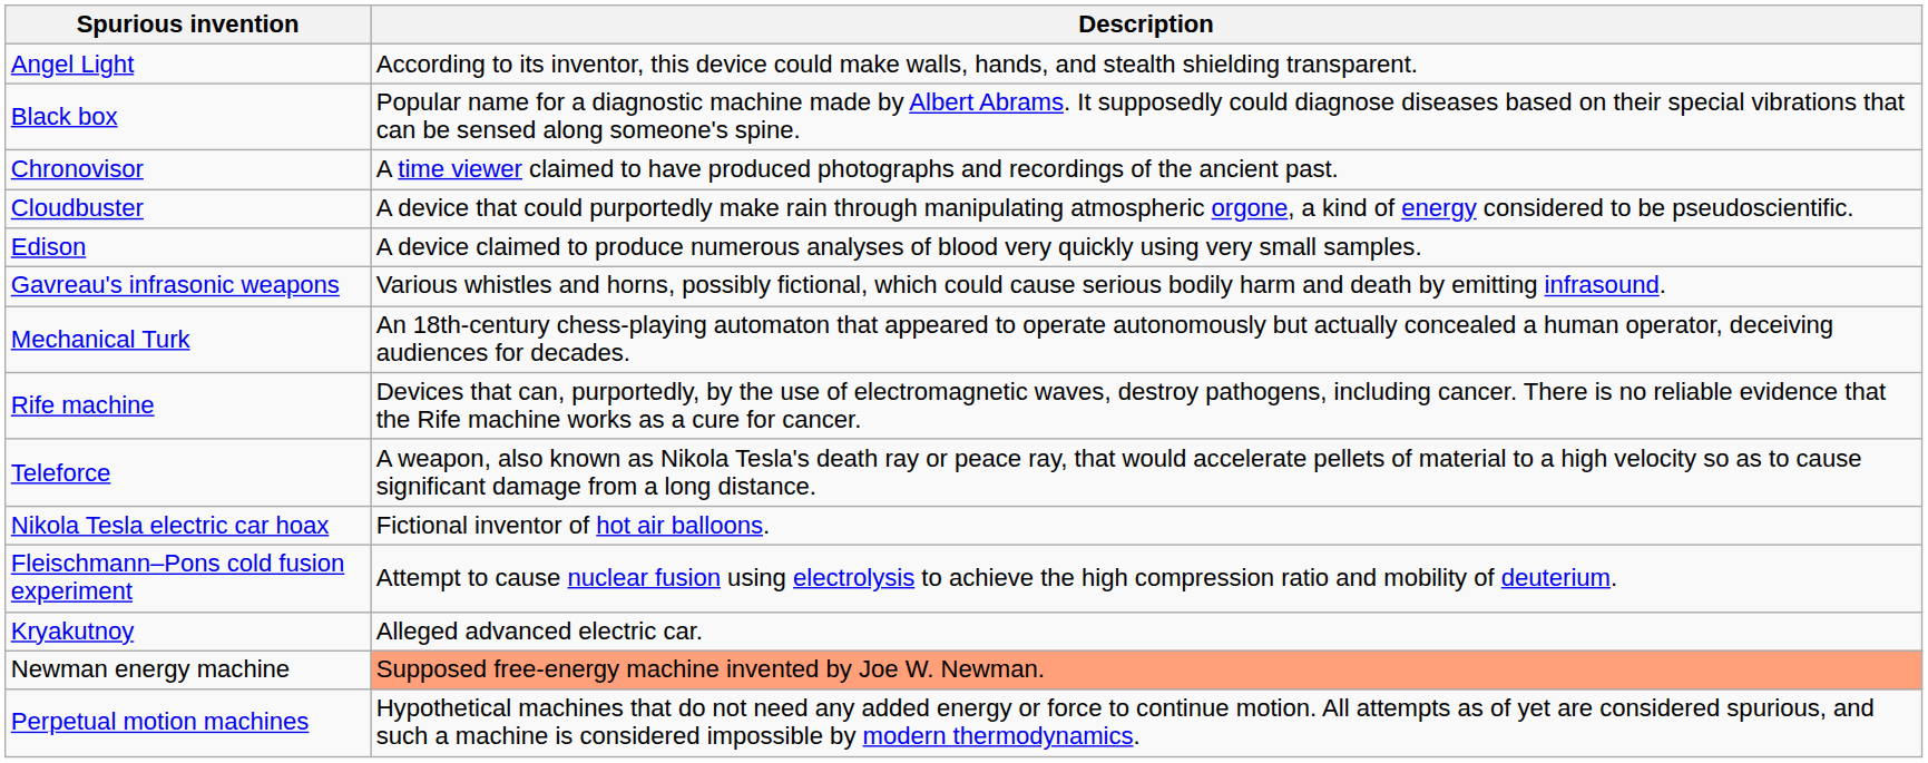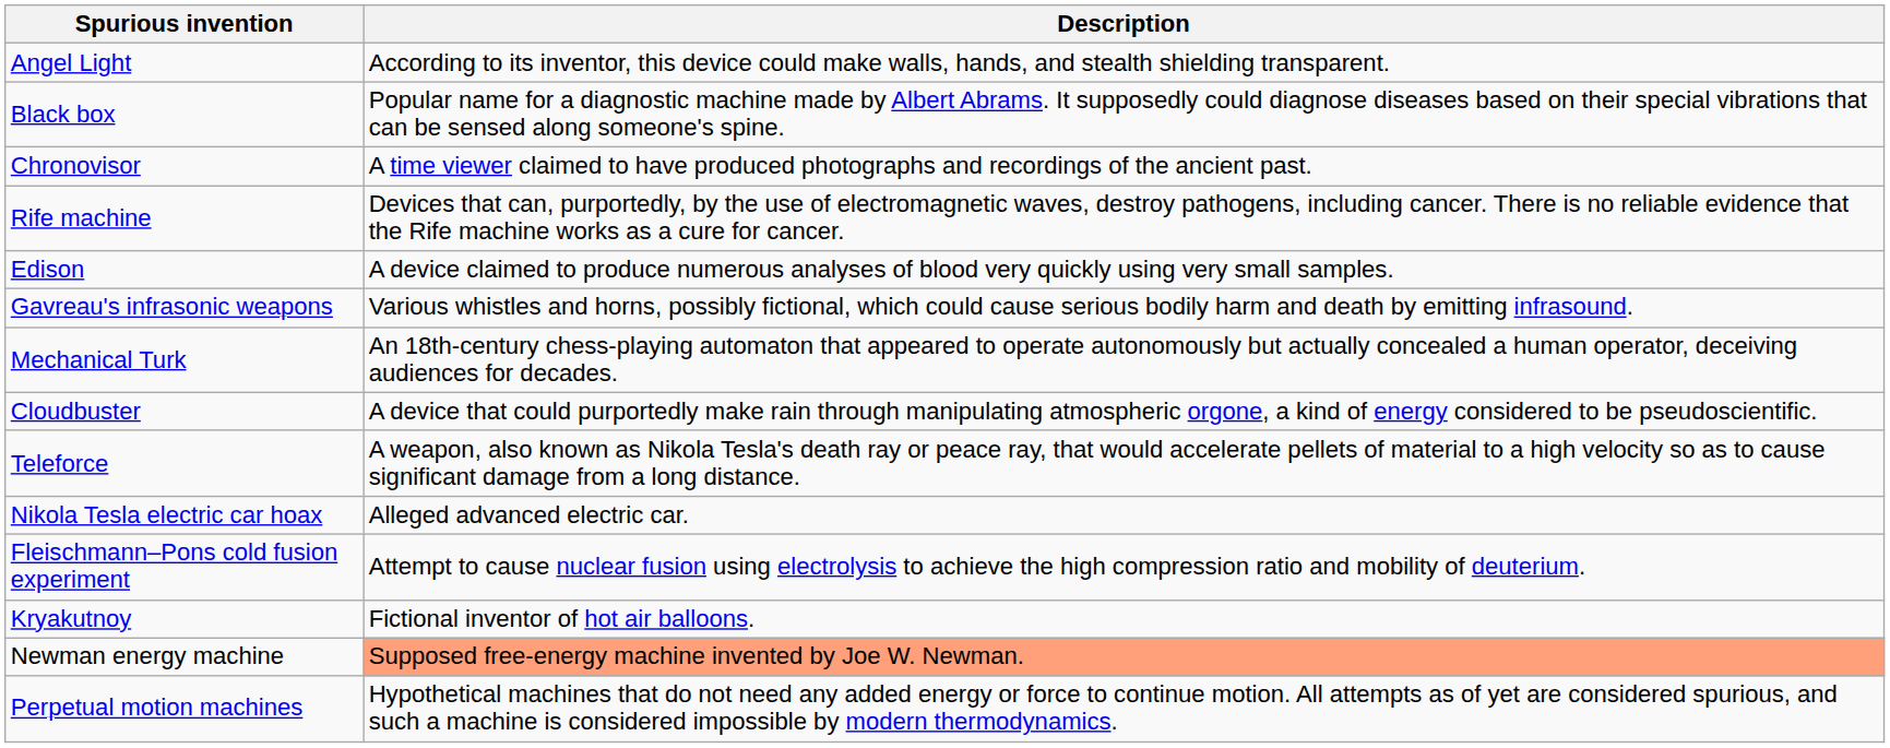 <table class="wikitable">
 <tr>
 <th>Spurious invention</th>
 <th>Description</th>
 </tr>
 <tr>
 <td><a href='#'>Angel Light</a></td>
 <td>According to its inventor, this device could make walls, hands, and stealth shielding transparent.</td>
 </tr>
 <tr>
 <td><a href='#'>Black box</a></td>
 <td>Popular name for a diagnostic machine made by <a href='#'>Albert Abrams</a>. It supposedly could diagnose diseases based on their special vibrations that can be sensed along someone's spine.</td>
 </tr>
 <tr>
 <td><a href='#'>Chronovisor</a></td>
 <td>A <a href='#'>time viewer</a> claimed to have produced photographs and recordings of the ancient past.</td>
 </tr>
 <tr>
-<td><a href='#'>Cloudbuster</a></td>
-<td>A device that could purportedly make rain through manipulating atmospheric <a href='#'>orgone</a>, a kind of <a href='#'>energy</a> considered to be pseudoscientific.</td>
+<td><a href='#'>Rife machine</a></td>
+<td>Devices that can, purportedly, by the use of electromagnetic waves, destroy pathogens, including cancer. There is no reliable evidence that the Rife machine works as a cure for cancer.</td>
 </tr>
 <tr>
 <td><a href='#'>Edison</a></td>
 <td>A device claimed to produce numerous analyses of blood very quickly using very small samples.</td>
 </tr>
 <tr>
 <td><a href='#'>Gavreau's infrasonic weapons</a></td>
 <td>Various whistles and horns, possibly fictional, which could cause serious bodily harm and death by emitting <a href='#'>infrasound</a>.</td>
 </tr>
 <tr>
 <td><a href='#'>Mechanical Turk</a></td>
 <td>An 18th-century chess-playing automaton that appeared to operate autonomously but actually concealed a human operator, deceiving audiences for decades.</td>
 </tr>
 <tr>
-<td><a href='#'>Rife machine</a></td>
-<td>Devices that can, purportedly, by the use of electromagnetic waves, destroy pathogens, including cancer. There is no reliable evidence that the Rife machine works as a cure for cancer.</td>
+<td><a href='#'>Cloudbuster</a></td>
+<td>A device that could purportedly make rain through manipulating atmospheric <a href='#'>orgone</a>, a kind of <a href='#'>energy</a> considered to be pseudoscientific.</td>
 </tr>
 <tr>
 <td><a href='#'>Teleforce</a></td>
 <td>A weapon, also known as Nikola Tesla's death ray or peace ray, that would accelerate pellets of material to a high velocity so as to cause significant damage from a long distance.</td>
 </tr>
 <tr>
 <td><a href='#'>Nikola Tesla electric car hoax</a></td>
-<td>Fictional inventor of <a href='#'>hot air balloons</a>.</td>
+<td>Alleged advanced electric car.</td>
 </tr>
 <tr>
 <td><a href='#'>Fleischmann–Pons cold fusion experiment</a></td>
 <td>Attempt to cause <a href='#'>nuclear fusion</a> using <a href='#'>electrolysis</a> to achieve the high compression ratio and mobility of <a href='#'>deuterium</a>.</td>
 </tr>
 <tr>
 <td><a href='#'>Kryakutnoy</a></td>
-<td>Alleged advanced electric car.</td>
+<td>Fictional inventor of <a href='#'>hot air balloons</a>.</td>
 </tr>
 <tr>
 <td>Newman energy machine</td>
 <td style="background: lightsalmon;">Supposed free-energy machine invented by Joe W. Newman.</td>
 </tr>
 <tr>
 <td><a href='#'>Perpetual motion machines</a></td>
 <td>Hypothetical machines that do not need any added energy or force to continue motion. All attempts as of yet are considered spurious, and such a machine is considered impossible by <a href='#'>modern thermodynamics</a>.</td>
 </tr>
 </table>
